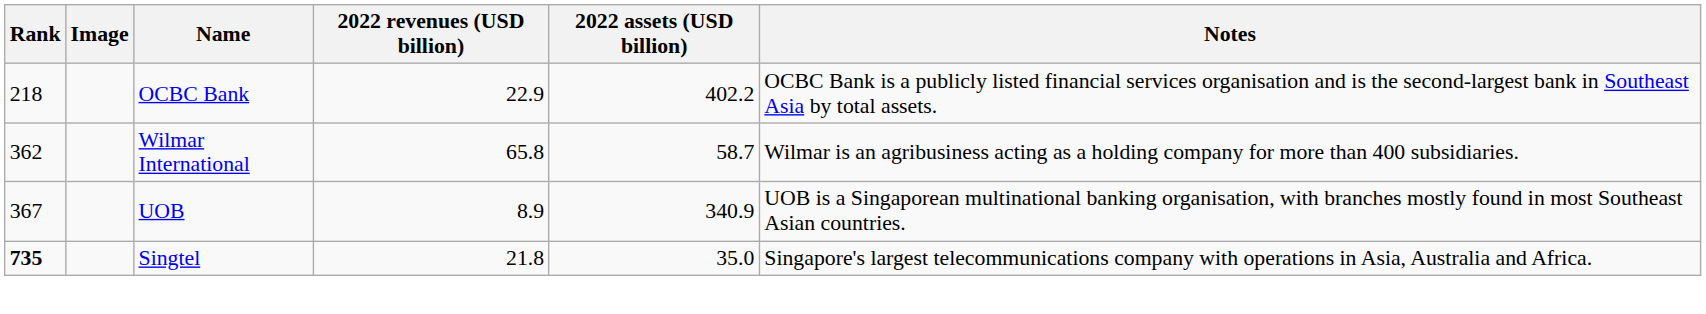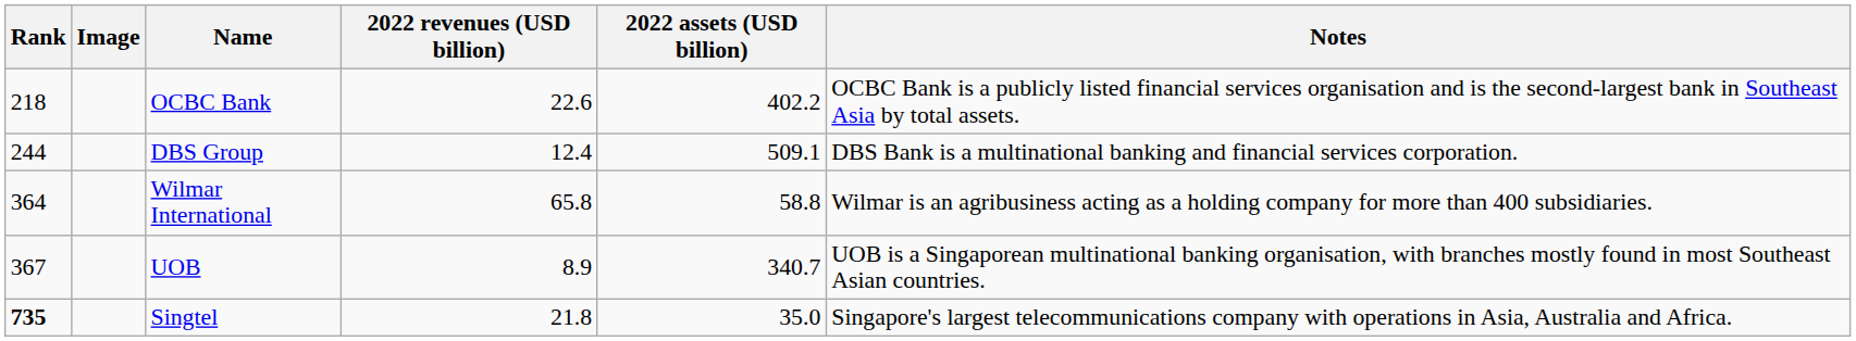 <table class="wikitable sortable">
 <tr>
 <th>Rank</th>
 <th>Image</th>
 <th>Name</th>
 <th>2022 revenues (USD billion)</th>
 <th>2022 assets (USD billion)</th>
 <th>Notes</th>
 </tr>
 <tr>
 <td>218</td>
 <td></td>
 <td><a href='#'>OCBC Bank</a></td>
-<td align="right">22.9</td>
+<td align="right">22.6</td>
 <td align="right">402.2</td>
 <td>OCBC Bank is a publicly listed financial services organisation and is the second-largest bank in <a href='#'>Southeast Asia</a> by total assets.</td>
 </tr>
 <tr>
-<td>362</td>
+<td>244</td>
+<td></td>
+<td><a href='#'>DBS Group</a></td>
+<td align="right">12.4</td>
+<td align="right">509.1</td>
+<td>DBS Bank is a multinational banking and financial services corporation.</td>
+</tr>
+<tr>
+<td>364</td>
 <td></td>
 <td><a href='#'>Wilmar International</a></td>
 <td align="right">65.8</td>
-<td align="right">58.7</td>
+<td align="right">58.8</td>
 <td>Wilmar is an agribusiness acting as a holding company for more than 400 subsidiaries.</td>
 </tr>
 <tr>
 <td>367</td>
 <td></td>
 <td><a href='#'>UOB</a></td>
 <td align="right">8.9</td>
-<td align="right">340.9</td>
+<td align="right">340.7</td>
 <td>UOB is a Singaporean multinational banking organisation, with branches mostly found in most Southeast Asian countries.</td>
 </tr>
 <tr>
 <td><strong>735</strong></td>
 <td></td>
 <td><a href='#'>Singtel</a></td>
 <td align="right">21.8</td>
 <td align="right">35.0</td>
 <td>Singapore's largest telecommunications company with operations in Asia, Australia and Africa.</td>
 </tr>
 </table>
